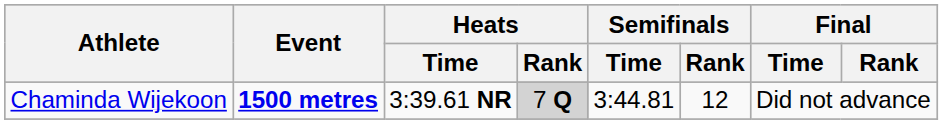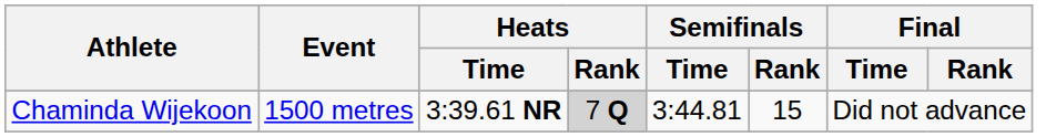 <table class=wikitable style="font-size:90%">
 <tr>
 <th rowspan="2">Athlete</th>
 <th rowspan="2">Event</th>
 <th colspan="2">Heats</th>
 <th colspan="2">Semifinals</th>
 <th colspan="2">Final</th>
 </tr>
 <tr>
 <th>Time</th>
 <th>Rank</th>
 <th>Time</th>
 <th>Rank</th>
 <th>Time</th>
 <th>Rank</th>
 </tr>
 <tr>
 <td><a href='#'>Chaminda Wijekoon</a></td>
-<td><strong><a href='#'>1500 metres</a></strong></td>
+<td><a href='#'>1500 metres</a></td>
 <td align=center>3:39.61 <strong>NR</strong></td>
 <td align=center style="background: lightgrey;">7 <strong>Q</strong></td>
 <td align=center>3:44.81</td>
-<td align=center>12</td>
+<td align=center>15</td>
 <td colspan="2" align=center>Did not advance</td>
 </tr>
 </table>
